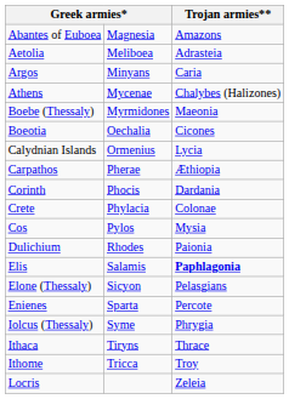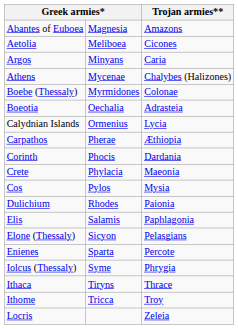 <table class="wikitable">
 <tr>
 <th colspan="2">Greek armies*</th>
 <th>Trojan armies**</th>
 </tr>
 <tr>
 <td><a href='#'>Abantes</a> of <a href='#'>Euboea</a></td>
 <td><a href='#'>Magnesia</a></td>
 <td><a href='#'>Amazons</a></td>
 </tr>
 <tr>
 <td><a href='#'>Aetolia</a></td>
 <td><a href='#'>Meliboea</a></td>
-<td><a href='#'>Adrasteia</a></td>
+<td><a href='#'>Cicones</a></td>
 </tr>
 <tr>
 <td><a href='#'>Argos</a></td>
 <td><a href='#'>Minyans</a></td>
 <td><a href='#'>Caria</a></td>
 </tr>
 <tr>
 <td><a href='#'>Athens</a></td>
 <td><a href='#'>Mycenae</a></td>
 <td><a href='#'>Chalybes</a> (Halizones)</td>
 </tr>
 <tr>
 <td><a href='#'>Boebe</a> (<a href='#'>Thessaly</a>)</td>
 <td><a href='#'>Myrmidones</a></td>
-<td><a href='#'>Maeonia</a></td>
+<td><a href='#'>Colonae</a></td>
 </tr>
 <tr>
 <td><a href='#'>Boeotia</a></td>
 <td><a href='#'>Oechalia</a></td>
-<td><a href='#'>Cicones</a></td>
+<td><a href='#'>Adrasteia</a></td>
 </tr>
 <tr>
 <td>Calydnian Islands</td>
 <td><a href='#'>Ormenius</a></td>
 <td><a href='#'>Lycia</a></td>
 </tr>
 <tr>
 <td><a href='#'>Carpathos</a></td>
 <td><a href='#'>Pherae</a></td>
 <td><a href='#'>Æthiopia</a></td>
 </tr>
 <tr>
 <td><a href='#'>Corinth</a></td>
 <td><a href='#'>Phocis</a></td>
 <td><a href='#'>Dardania</a></td>
 </tr>
 <tr>
 <td><a href='#'>Crete</a></td>
 <td><a href='#'>Phylacia</a></td>
-<td><a href='#'>Colonae</a></td>
+<td><a href='#'>Maeonia</a></td>
 </tr>
 <tr>
 <td><a href='#'>Cos</a></td>
 <td><a href='#'>Pylos</a></td>
 <td><a href='#'>Mysia</a></td>
 </tr>
 <tr>
 <td><a href='#'>Dulichium</a></td>
 <td><a href='#'>Rhodes</a></td>
 <td><a href='#'>Paionia</a></td>
 </tr>
 <tr>
 <td><a href='#'>Elis</a></td>
 <td><a href='#'>Salamis</a></td>
-<td><strong><a href='#'>Paphlagonia</a></strong></td>
+<td><a href='#'>Paphlagonia</a></td>
 </tr>
 <tr>
 <td><a href='#'>Elone</a> (<a href='#'>Thessaly</a>)</td>
 <td><a href='#'>Sicyon</a></td>
 <td><a href='#'>Pelasgians</a></td>
 </tr>
 <tr>
 <td><a href='#'>Enienes</a></td>
 <td><a href='#'>Sparta</a></td>
 <td><a href='#'>Percote</a></td>
 </tr>
 <tr>
 <td><a href='#'>Iolcus</a> (<a href='#'>Thessaly</a>)</td>
 <td><a href='#'>Syme</a></td>
 <td><a href='#'>Phrygia</a></td>
 </tr>
 <tr>
 <td><a href='#'>Ithaca</a></td>
 <td><a href='#'>Tiryns</a></td>
 <td><a href='#'>Thrace</a></td>
 </tr>
 <tr>
 <td><a href='#'>Ithome</a></td>
 <td><a href='#'>Tricca</a></td>
 <td><a href='#'>Troy</a></td>
 </tr>
 <tr>
 <td><a href='#'>Locris</a></td>
 <td></td>
 <td><a href='#'>Zeleia</a></td>
 </tr>
 </table>
